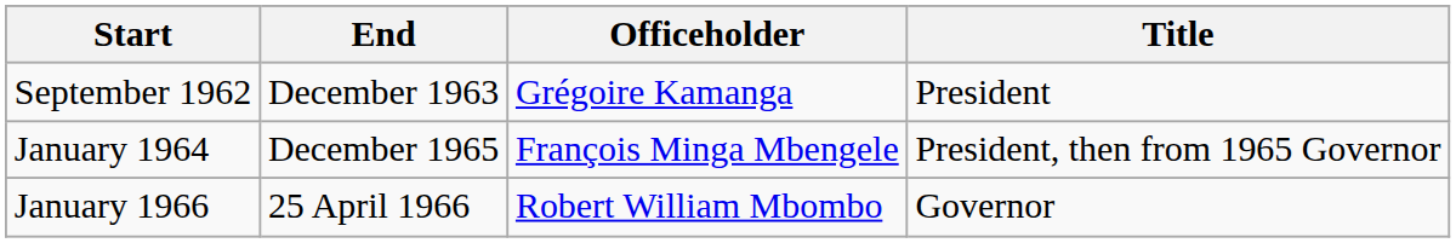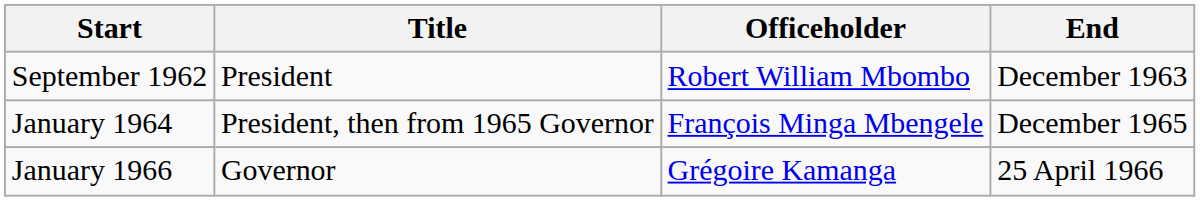 <table class=wikitable sortable>
 <tr>
 <th>Start</th>
+<th>Title</th>
+<th>Officeholder</th>
 <th>End</th>
-<th>Officeholder</th>
-<th>Title</th>
 </tr>
 <tr>
 <td>September 1962</td>
+<td>President</td>
+<td><a href='#'>Robert William Mbombo</a></td>
 <td>December 1963</td>
-<td><a href='#'>Grégoire Kamanga</a></td>
-<td>President</td>
 </tr>
 <tr>
 <td>January 1964</td>
+<td>President, then from 1965 Governor</td>
+<td><a href='#'>François Minga Mbengele</a></td>
 <td>December 1965</td>
-<td><a href='#'>François Minga Mbengele</a></td>
-<td>President, then from 1965 Governor</td>
 </tr>
 <tr>
 <td>January 1966</td>
+<td>Governor</td>
+<td><a href='#'>Grégoire Kamanga</a></td>
 <td>25 April 1966</td>
-<td><a href='#'>Robert William Mbombo</a></td>
-<td>Governor</td>
 </tr>
 </table>
